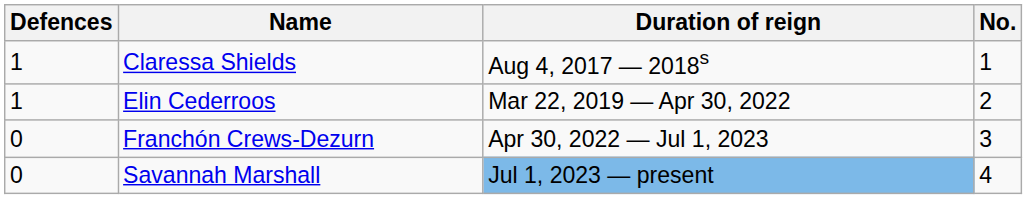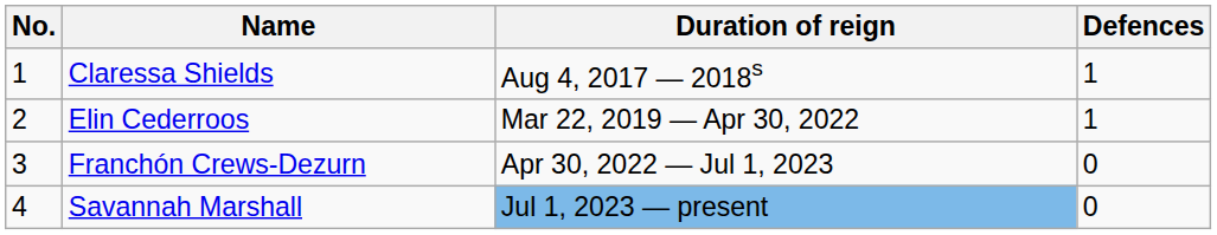 <table class="wikitable" width=80%>
 <tr>
-<th width=10%>Defences</th>
+<th width=3%>No.</th>
 <th width=37%>Name</th>
 <th width=50%>Duration of reign</th>
-<th width=3%>No.</th>
+<th width=10%>Defences</th>
 </tr>
 <tr>
 <td>1</td>
 <td align=left> <a href='#'>Claressa Shields</a></td>
 <td>Aug 4, 2017 — 2018<sup>s</sup></td>
 <td>1</td>
 </tr>
 <tr>
-<td>1</td>
+<td>2</td>
 <td align=left> <a href='#'>Elin Cederroos</a></td>
 <td>Mar 22, 2019 — Apr 30, 2022</td>
-<td>2</td>
+<td>1</td>
 </tr>
 <tr>
-<td>0</td>
+<td>3</td>
 <td align=left> <a href='#'>Franchón Crews-Dezurn</a></td>
 <td>Apr 30, 2022 — Jul 1, 2023</td>
-<td>3</td>
+<td>0</td>
 </tr>
 <tr>
-<td>0</td>
+<td>4</td>
 <td align=left> <a href='#'>Savannah Marshall</a></td>
 <td style="background:#7CB9E8;" width=5px>Jul 1, 2023 — present</td>
-<td>4</td>
+<td>0</td>
 </tr>
 </table>
